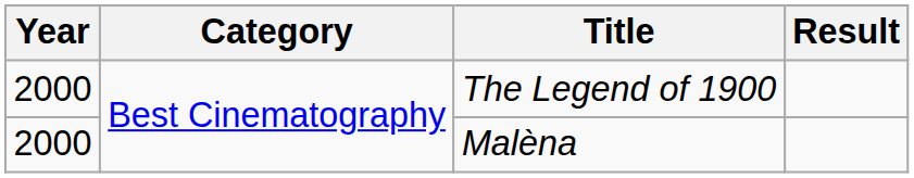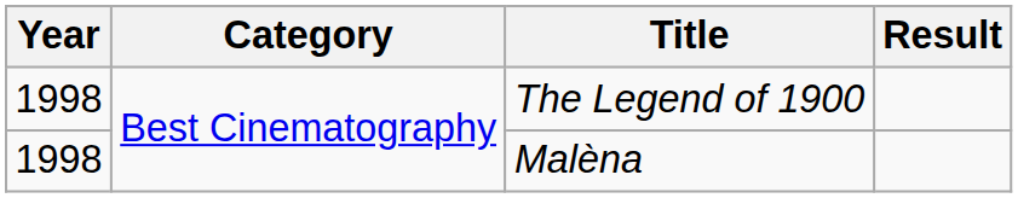 <table class="wikitable">
 <tr>
 <th>Year</th>
 <th>Category</th>
 <th>Title</th>
 <th>Result</th>
 </tr>
 <tr>
-<td>2000</td>
+<td>1998</td>
 <td rowspan=2><a href='#'>Best Cinematography</a></td>
 <td><em>The Legend of 1900</em></td>
 <td></td>
 </tr>
 <tr>
-<td>2000</td>
+<td>1998</td>
 <td><em>Malèna</em></td>
 <td></td>
 </tr>
 </table>
